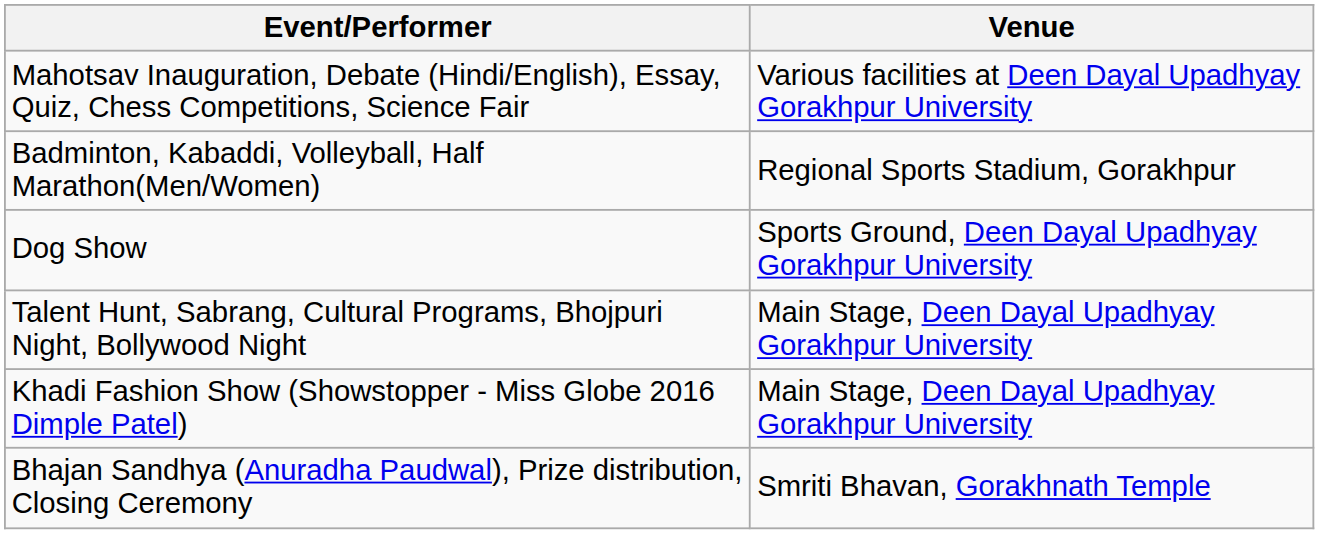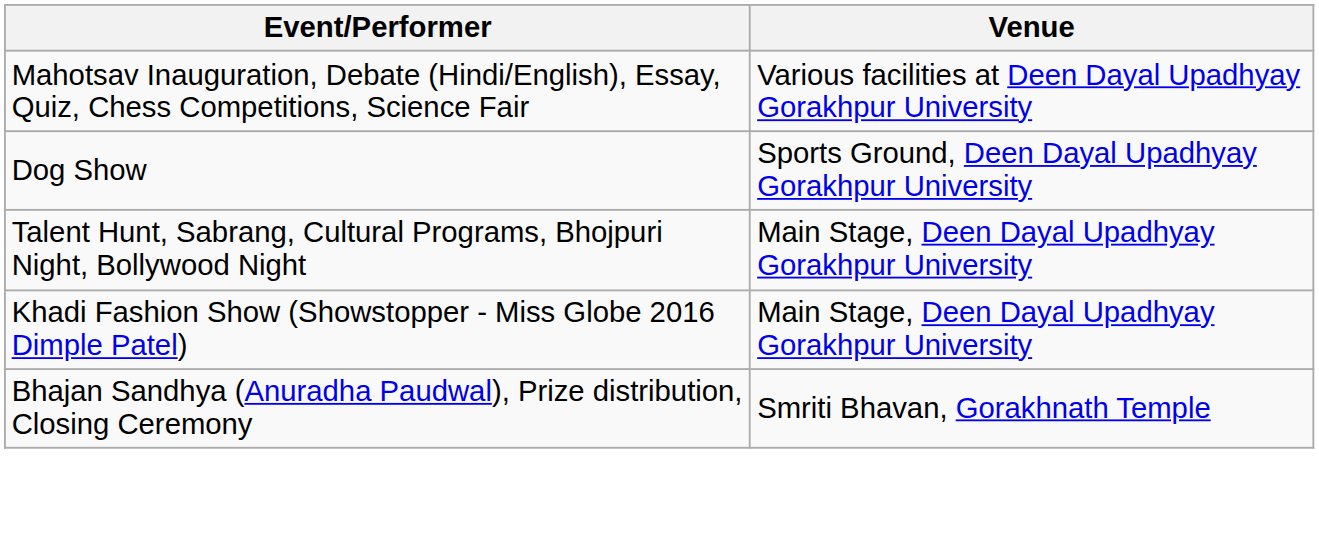 <table class="wikitable">
 <tr>
 <th width=400>Event/Performer</th>
 <th width=300>Venue</th>
 </tr>
 <tr>
 <td>Mahotsav Inauguration, Debate (Hindi/English), Essay, Quiz, Chess Competitions, Science Fair</td>
 <td>Various facilities at <a href='#'>Deen Dayal Upadhyay Gorakhpur University</a></td>
-</tr>
-<tr>
-<td>Badminton, Kabaddi, Volleyball, Half Marathon(Men/Women)</td>
-<td>Regional Sports Stadium, Gorakhpur</td>
 </tr>
 <tr>
 <td>Dog Show</td>
 <td>Sports Ground, <a href='#'>Deen Dayal Upadhyay Gorakhpur University</a></td>
 </tr>
 <tr>
 <td>Talent Hunt, Sabrang, Cultural Programs, Bhojpuri Night, Bollywood Night</td>
 <td>Main Stage, <a href='#'>Deen Dayal Upadhyay Gorakhpur University</a></td>
 </tr>
 <tr>
 <td>Khadi Fashion Show (Showstopper - Miss Globe 2016 <a href='#'>Dimple Patel</a>)</td>
 <td>Main Stage, <a href='#'>Deen Dayal Upadhyay Gorakhpur University</a></td>
 </tr>
 <tr>
 <td>Bhajan Sandhya (<a href='#'>Anuradha Paudwal</a>), Prize distribution, Closing Ceremony</td>
 <td>Smriti Bhavan, <a href='#'>Gorakhnath Temple</a></td>
 </tr>
 </table>
